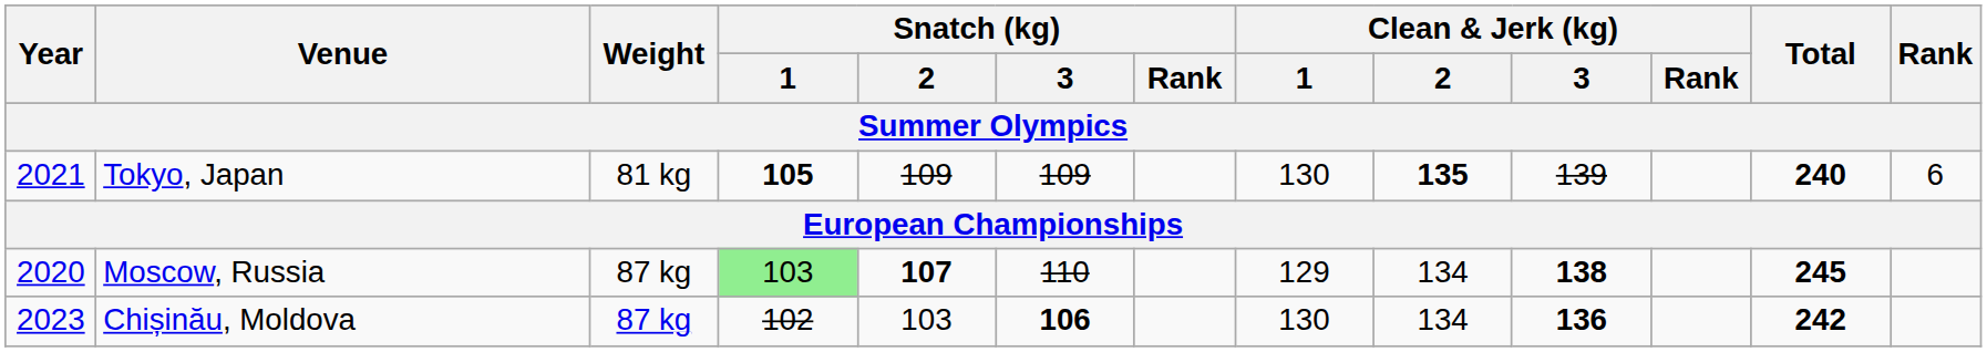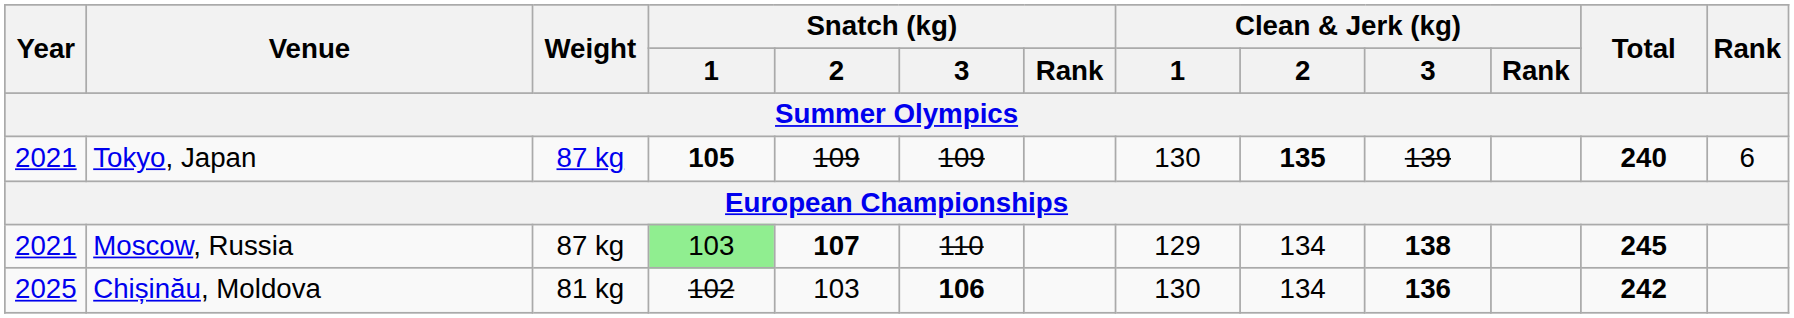 <table class = "wikitable" style="text-align:center;">
 <tr>
 <th rowspan=2 width=40>Year</th>
 <th rowspan=2 width=250>Venue</th>
 <th rowspan=2 width=60>Weight</th>
 <th colspan=4>Snatch (kg)</th>
 <th colspan=4>Clean & Jerk (kg)</th>
 <th rowspan=2 width=65>Total</th>
 <th rowspan=2 width=40>Rank</th>
 </tr>
 <tr>
 <th width=65>1</th>
 <th width=65>2</th>
 <th width=65>3</th>
 <th width=45>Rank</th>
 <th width=65>1</th>
 <th width=65>2</th>
 <th width=65>3</th>
 <th width=45>Rank</th>
 </tr>
 <tr>
 <th colspan=13><a href='#'>Summer Olympics</a></th>
 </tr>
 <tr>
 <td><a href='#'>2021</a></td>
 <td align=left><a href='#'>Tokyo</a>, Japan</td>
-<td>81 kg</td>
+<td><a href='#'>87 kg</a></td>
 <td><strong>105</strong></td>
 <td><s>109</s></td>
 <td><s>109</s></td>
 <td></td>
 <td>130</td>
 <td><strong>135</strong></td>
 <td><s>139</s></td>
 <td></td>
 <td><strong>240</strong></td>
 <td>6</td>
 </tr>
 <tr>
 <th colspan=13><a href='#'>European Championships</a></th>
 </tr>
 <tr>
-<td><a href='#'>2020</a></td>
+<td><a href='#'>2021</a></td>
 <td align=left><a href='#'>Moscow</a>, Russia</td>
 <td>87 kg</td>
 <td style="background: lightgreen;">103</td>
 <td><strong>107</strong></td>
 <td><s>110</s></td>
 <td></td>
 <td>129</td>
 <td>134</td>
 <td><strong>138</strong></td>
 <td></td>
 <td><strong>245</strong></td>
 <td></td>
 </tr>
 <tr>
-<td><a href='#'>2023</a></td>
+<td><a href='#'>2025</a></td>
 <td align=left><a href='#'>Chișinău</a>, Moldova</td>
-<td><a href='#'>87 kg</a></td>
+<td>81 kg</td>
 <td><s>102</s></td>
 <td>103</td>
 <td><strong>106</strong></td>
 <td></td>
 <td>130</td>
 <td>134</td>
 <td><strong>136</strong></td>
 <td></td>
 <td><strong>242</strong></td>
 <td></td>
 </tr>
 </table>
